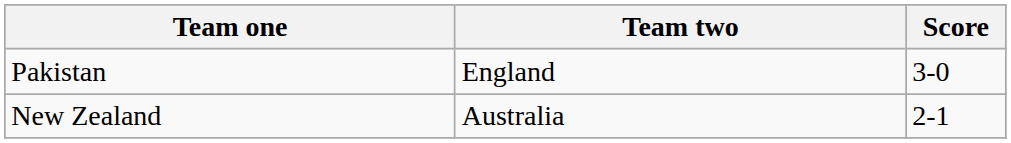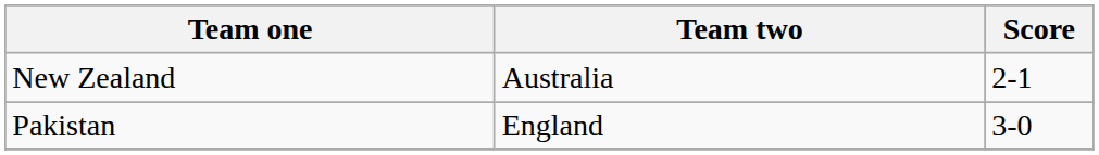 <table class="wikitable">
 <tr>
 <th width=250>Team one</th>
 <th width=250>Team two</th>
 <th width=50>Score</th>
 </tr>
 <tr>
+<td> New Zealand</td>
+<td> Australia</td>
+<td>2-1</td>
+</tr>
+<tr>
 <td> Pakistan</td>
 <td> England</td>
 <td>3-0</td>
 </tr>
-<tr>
-<td> New Zealand</td>
-<td> Australia</td>
-<td>2-1</td>
-</tr>
 </table>
